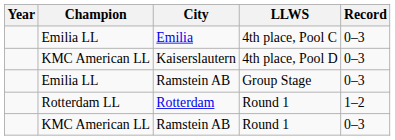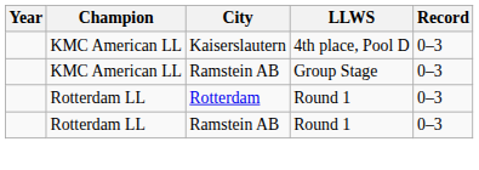 <table class="wikitable">
 <tr>
 <th>Year</th>
 <th>Champion</th>
 <th>City</th>
 <th>LLWS</th>
 <th>Record</th>
 </tr>
 <tr>
 <td></td>
-<td>Emilia LL</td>
-<td> <a href='#'>Emilia</a></td>
-<td>4th place, Pool C</td>
-<td>0–3</td>
-</tr>
-<tr>
-<td></td>
 <td>KMC American LL</td>
 <td> Kaiserslautern</td>
 <td>4th place, Pool D</td>
 <td>0–3</td>
 </tr>
 <tr>
 <td></td>
-<td>Emilia LL</td>
+<td>KMC American LL</td>
 <td> Ramstein AB</td>
 <td>Group Stage</td>
 <td>0–3</td>
 </tr>
 <tr>
 <td></td>
 <td>Rotterdam LL</td>
 <td> <a href='#'>Rotterdam</a></td>
 <td>Round 1</td>
-<td>1–2</td>
+<td>0–3</td>
 </tr>
 <tr>
 <td></td>
-<td>KMC American LL</td>
+<td>Rotterdam LL</td>
 <td> Ramstein AB</td>
 <td>Round 1</td>
 <td>0–3</td>
 </tr>
 </table>
